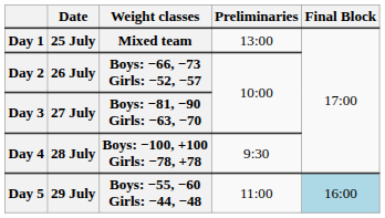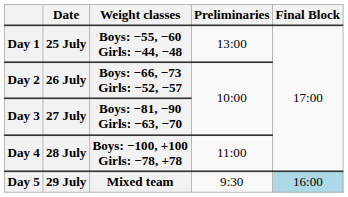 <table class=wikitable style="text-align:center;">
 <tr>
 <th></th>
 <th>Date</th>
 <th>Weight classes</th>
 <th>Preliminaries</th>
 <th>Final Block</th>
 </tr>
 <tr style="border-top: 2px solid #333333;">
 <th>Day 1</th>
 <th>25 July</th>
-<th>Mixed team</th>
+<th>Boys: −55, −60 <br> Girls: −44, −48</th>
 <td>13:00</td>
 <td rowspan=4>17:00</td>
 </tr>
 <tr style="border-top: 2px solid #333333;">
 <th>Day 2</th>
 <th>26 July</th>
 <th>Boys: −66, −73<br> Girls: −52, −57</th>
 <td rowspan=2>10:00</td>
 </tr>
 <tr style="border-top: 2px solid #333333;">
 <th>Day 3</th>
 <th>27 July</th>
 <th>Boys: −81, −90<br> Girls: −63, −70</th>
 </tr>
 <tr style="border-top: 2px solid #333333;">
 <th>Day 4</th>
 <th>28 July</th>
 <th>Boys: −100, +100 <br> Girls: −78, +78</th>
-<td>9:30</td>
+<td>11:00</td>
 </tr>
 <tr style="border-top: 2px solid #333333;">
 <th>Day 5</th>
 <th>29 July</th>
-<th>Boys: −55, −60 <br> Girls: −44, −48</th>
-<td>11:00</td>
+<th>Mixed team</th>
+<td>9:30</td>
 <td style="background: lightblue;">16:00</td>
 </tr>
 </table>
